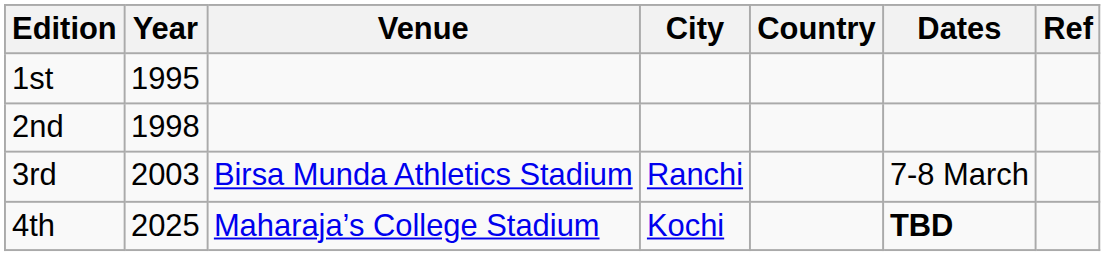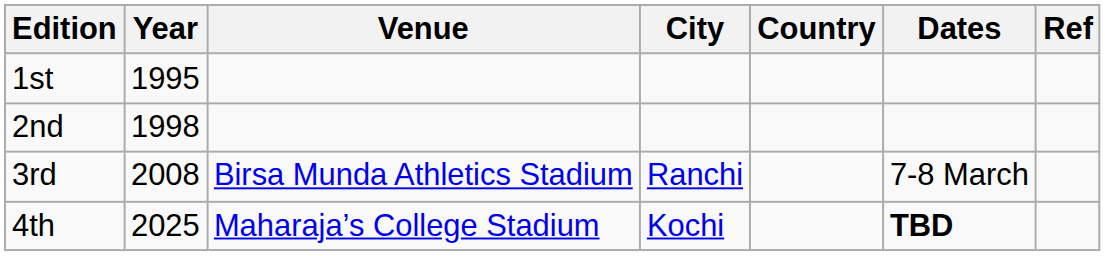 <table class="wikitable">
 <tr>
 <th>Edition</th>
 <th>Year</th>
 <th>Venue</th>
 <th>City</th>
 <th>Country</th>
 <th>Dates</th>
 <th>Ref</th>
 </tr>
 <tr>
 <td>1st</td>
 <td>1995</td>
 <td></td>
 <td></td>
 <td></td>
 <td></td>
 <td></td>
 </tr>
 <tr>
 <td>2nd</td>
 <td>1998</td>
 <td></td>
 <td></td>
 <td></td>
 <td></td>
 <td></td>
 </tr>
 <tr>
 <td>3rd</td>
-<td>2003</td>
+<td>2008</td>
 <td><a href='#'>Birsa Munda Athletics Stadium</a></td>
 <td><a href='#'>Ranchi</a></td>
 <td></td>
 <td>7-8 March</td>
 <td></td>
 </tr>
 <tr>
 <td>4th</td>
 <td>2025</td>
 <td><a href='#'>Maharaja’s College Stadium</a></td>
 <td><a href='#'>Kochi</a></td>
 <td></td>
 <td><strong>TBD</strong></td>
 <td></td>
 </tr>
 </table>
